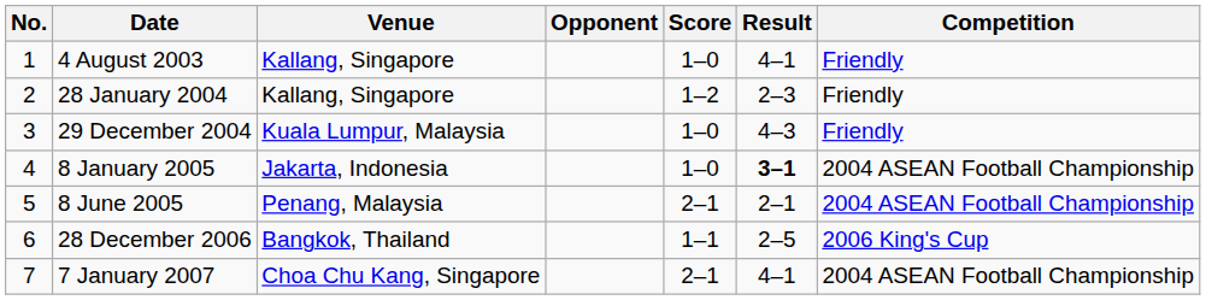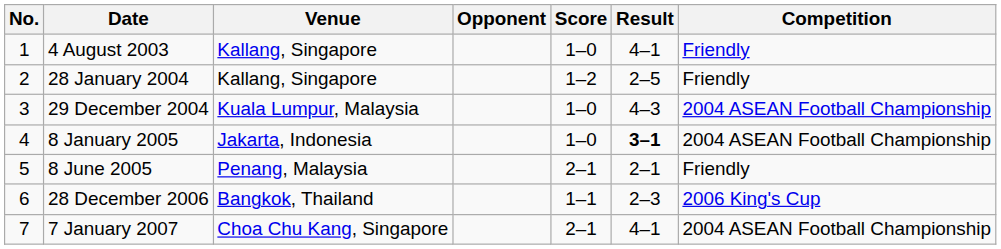 <table class="wikitable sortable">
 <tr>
 <th scope="col">No.</th>
 <th scope="col">Date</th>
 <th scope="col">Venue</th>
 <th scope="col">Opponent</th>
 <th scope="col">Score</th>
 <th scope="col">Result</th>
 <th scope="col">Competition</th>
 </tr>
 <tr>
 <td align=center>1</td>
 <td>4 August 2003</td>
 <td><a href='#'>Kallang</a>, Singapore</td>
 <td></td>
 <td align=center>1–0</td>
 <td align=center>4–1</td>
 <td><a href='#'>Friendly</a></td>
 </tr>
 <tr>
 <td align=center>2</td>
 <td>28 January 2004</td>
 <td>Kallang, Singapore</td>
 <td></td>
 <td align=center>1–2</td>
-<td align=center>2–3</td>
+<td align=center>2–5</td>
 <td>Friendly</td>
 </tr>
 <tr>
 <td align=center>3</td>
 <td>29 December 2004</td>
 <td><a href='#'>Kuala Lumpur</a>, Malaysia</td>
 <td></td>
 <td align=center>1–0</td>
 <td align=center>4–3</td>
-<td><a href='#'>Friendly</a></td>
+<td><a href='#'>2004 ASEAN Football Championship</a></td>
 </tr>
 <tr>
 <td align=center>4</td>
 <td>8 January 2005</td>
 <td><a href='#'>Jakarta</a>, Indonesia</td>
 <td></td>
 <td align=center>1–0</td>
 <td align=center><strong>3–1</strong></td>
 <td>2004 ASEAN Football Championship</td>
 </tr>
 <tr>
 <td align=center>5</td>
 <td>8 June 2005</td>
 <td><a href='#'>Penang</a>, Malaysia</td>
 <td></td>
 <td align=center>2–1</td>
 <td align=center>2–1</td>
-<td><a href='#'>2004 ASEAN Football Championship</a></td>
+<td>Friendly</td>
 </tr>
 <tr>
 <td align=center>6</td>
 <td>28 December 2006</td>
 <td><a href='#'>Bangkok</a>, Thailand</td>
 <td></td>
 <td align=center>1–1</td>
-<td align=center>2–5</td>
+<td align=center>2–3</td>
 <td><a href='#'>2006 King's Cup</a></td>
 </tr>
 <tr>
 <td align=center>7</td>
 <td>7 January 2007</td>
 <td><a href='#'>Choa Chu Kang</a>, Singapore</td>
 <td></td>
 <td align=center>2–1</td>
 <td align=center>4–1</td>
 <td>2004 ASEAN Football Championship</td>
 </tr>
 </table>
